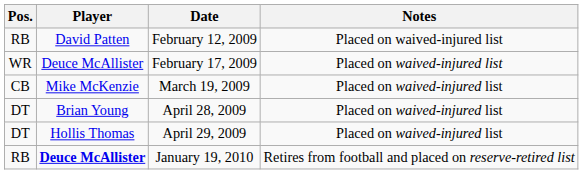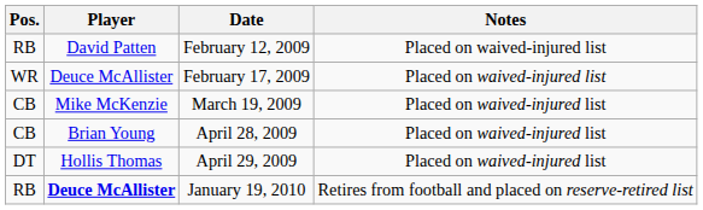 <table class="wikitable sortable" style="font-size: 95%; text-align:center;">
 <tr>
 <th>Pos.</th>
 <th>Player</th>
 <th>Date</th>
 <th>Notes</th>
 </tr>
 <tr>
 <td>RB</td>
 <td><a href='#'>David Patten</a></td>
 <td>February 12, 2009</td>
 <td>Placed on waived-injured list</td>
 </tr>
 <tr>
 <td>WR</td>
 <td><a href='#'>Deuce McAllister</a></td>
 <td>February 17, 2009</td>
 <td>Placed on <em>waived-injured list</em></td>
 </tr>
 <tr>
 <td>CB</td>
 <td><a href='#'>Mike McKenzie</a></td>
 <td>March 19, 2009</td>
 <td>Placed on <em>waived-injured</em> list</td>
 </tr>
 <tr>
-<td>DT</td>
+<td>CB</td>
 <td><a href='#'>Brian Young</a></td>
 <td>April 28, 2009</td>
 <td>Placed on <em>waived-injured</em> list</td>
 </tr>
 <tr>
 <td>DT</td>
 <td><a href='#'>Hollis Thomas</a></td>
 <td>April 29, 2009</td>
 <td>Placed on <em>waived-injured</em> list</td>
 </tr>
 <tr>
 <td>RB</td>
 <td><strong><a href='#'>Deuce McAllister</a></strong></td>
 <td>January 19, 2010</td>
 <td>Retires from football and placed on <em>reserve-retired list</em></td>
 </tr>
 </table>
